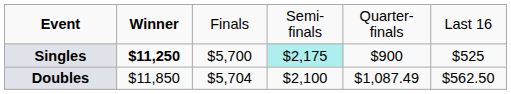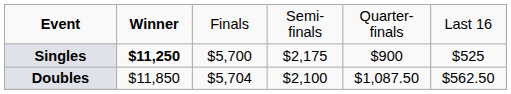 <table class=wikitable style="font-size:90%;text-align:center">
 <tr>
 <td style="width:104px;"><strong>Event</strong></td>
 <td style="width:68px;"><strong>Winner</strong></td>
 <td style="width:68px;">Finals</td>
 <td style="width:68px;">Semi-finals</td>
 <td style="width:80px;">Quarter-finals</td>
 <td style="width:68px;">Last 16</td>
 </tr>
 <tr>
 <td style="background:#dfe2e9;"><strong>Singles</strong></td>
 <td><strong>$11,250</strong></td>
 <td>$5,700</td>
-<td style="background: paleturquoise;">$2,175</td>
+<td>$2,175</td>
 <td>$900</td>
 <td>$525</td>
 </tr>
 <tr>
 <td style="background:#dfe2e9;"><strong>Doubles</strong></td>
 <td>$11,850</td>
 <td>$5,704</td>
 <td>$2,100</td>
-<td>$1,087.49</td>
+<td>$1,087.50</td>
 <td>$562.50</td>
 </tr>
 </table>
